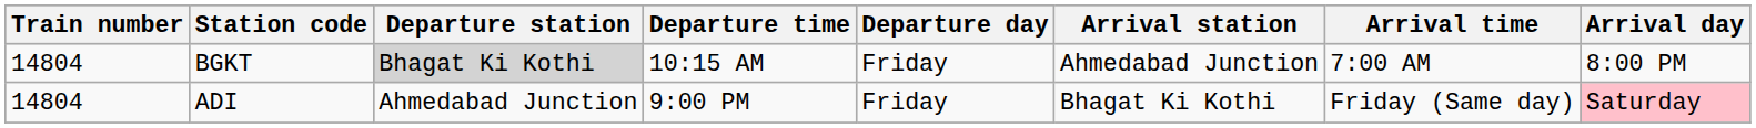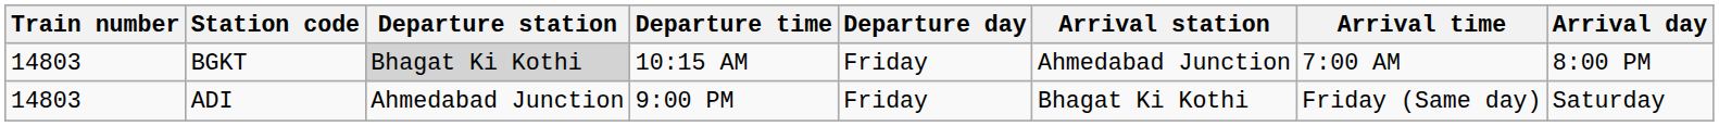 <table class="wikitable">
 <tr>
 <th>Train number</th>
 <th>Station code</th>
 <th>Departure station</th>
 <th>Departure time</th>
 <th>Departure day</th>
 <th>Arrival station</th>
 <th>Arrival time</th>
 <th>Arrival day</th>
 </tr>
 <tr>
-<td>14804</td>
+<td>14803</td>
 <td>BGKT</td>
 <td style="background: lightgrey;">Bhagat Ki Kothi</td>
 <td>10:15 AM</td>
 <td>Friday</td>
 <td>Ahmedabad Junction</td>
 <td>7:00 AM</td>
 <td>8:00 PM</td>
 </tr>
 <tr>
-<td>14804</td>
+<td>14803</td>
 <td>ADI</td>
 <td>Ahmedabad Junction</td>
 <td>9:00 PM</td>
 <td>Friday</td>
 <td>Bhagat Ki Kothi</td>
 <td>Friday (Same day)</td>
-<td style="background: pink;">Saturday</td>
+<td>Saturday</td>
 </tr>
 </table>
